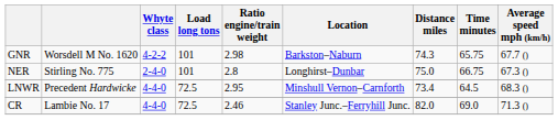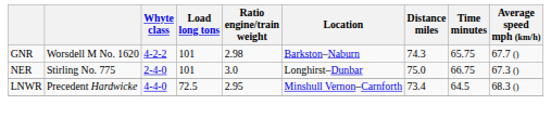 <table class="wikitable" style="margin: 1em auto 1em auto;">
 <tr>
 <th></th>
 <th></th>
 <th><a href='#'>Whyte<br>class</a></th>
 <th>Load<br><a href='#'>long tons</a></th>
 <th>Ratio<br>engine/train<br>weight</th>
 <th>Location</th>
 <th>Distance<br>miles</th>
 <th>Time<br>minutes</th>
 <th>Average<br>speed<br>mph <small>(km/h)</small></th>
 </tr>
 <tr>
 <td>GNR</td>
 <td>Worsdell M No. 1620</td>
 <td><a href='#'>4-2-2</a></td>
 <td>101</td>
 <td>2.98</td>
 <td><a href='#'>Barkston</a>–<a href='#'>Naburn</a></td>
 <td>74.3</td>
 <td>65.75</td>
 <td>67.7 <small>()</small></td>
 </tr>
 <tr>
 <td>NER</td>
 <td>Stirling No. 775</td>
 <td><a href='#'>2-4-0</a></td>
 <td>101</td>
-<td>2.8</td>
+<td>3.0</td>
 <td>Longhirst–<a href='#'>Dunbar</a></td>
 <td>75.0</td>
 <td>66.75</td>
 <td>67.3 <small>()</small></td>
 </tr>
 <tr>
 </tr>
 <tr>
 <td>LNWR</td>
 <td>Precedent <em>Hardwicke</em></td>
 <td><a href='#'>4-4-0</a></td>
 <td>72.5</td>
 <td>2.95</td>
 <td><a href='#'>Minshull Vernon</a>–<a href='#'>Carnforth</a></td>
 <td>73.4</td>
 <td>64.5</td>
 <td>68.3 <small>()</small></td>
 </tr>
 <tr>
 </tr>
 <tr>
-<td>CR</td>
-<td>Lambie No. 17</td>
-<td><a href='#'>4-4-0</a></td>
-<td>72.5</td>
-<td>2.46</td>
-<td><a href='#'>Stanley</a> Junc.–<a href='#'>Ferryhill</a> Junc.</td>
-<td>82.0</td>
-<td>69.0</td>
-<td>71.3 <small>()</small></td>
-</tr>
-<tr>
 </tr>
 </table>
